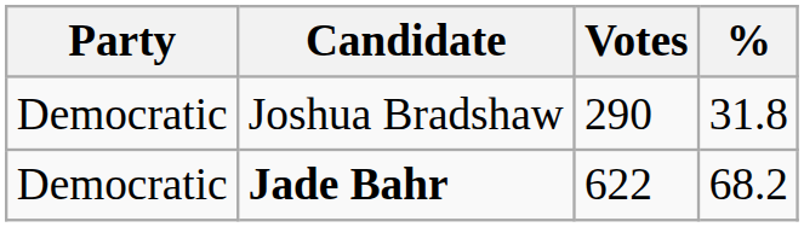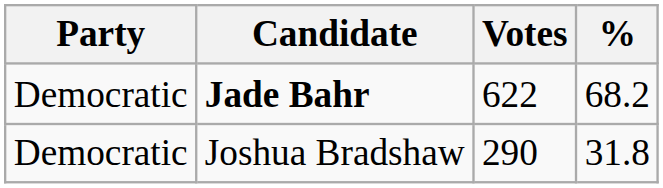 <table class="wikitable">
 <tr>
 <th>Party</th>
 <th>Candidate</th>
 <th>Votes</th>
 <th>%</th>
 </tr>
 <tr>
 <td>Democratic</td>
+<td><strong>Jade Bahr</strong></td>
+<td>622</td>
+<td>68.2</td>
+</tr>
+<tr>
+<td>Democratic</td>
 <td>Joshua Bradshaw</td>
 <td>290</td>
 <td>31.8</td>
 </tr>
-<tr>
-<td>Democratic</td>
-<td><strong>Jade Bahr</strong></td>
-<td>622</td>
-<td>68.2</td>
-</tr>
 </table>
